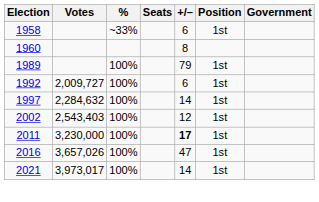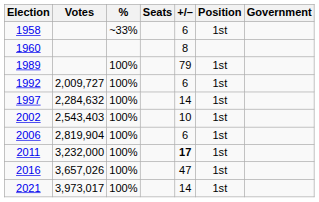 <table class=wikitable style=text-align:center>
 <tr>
 <th>Election</th>
 <th>Votes</th>
 <th>%</th>
 <th>Seats</th>
 <th>+/–</th>
 <th>Position</th>
 <th>Government</th>
 </tr>
 <tr>
 <td><a href='#'>1958</a></td>
 <td></td>
 <td>~33%</td>
 <td></td>
 <td> 6</td>
 <td> 1st</td>
 <td></td>
 </tr>
 <tr>
 <td><a href='#'>1960</a></td>
 <td></td>
 <td></td>
 <td></td>
 <td> 8</td>
 <td></td>
 <td></td>
 </tr>
 <tr>
 <td><a href='#'>1989</a></td>
 <td></td>
 <td>100%</td>
 <td></td>
 <td> 79</td>
 <td> 1st</td>
 <td></td>
 </tr>
 <tr>
 <td><a href='#'>1992</a></td>
 <td>2,009,727</td>
 <td>100%</td>
 <td></td>
 <td> 6</td>
 <td> 1st</td>
 <td></td>
 </tr>
 <tr>
 <td><a href='#'>1997</a></td>
 <td>2,284,632</td>
 <td>100%</td>
 <td></td>
 <td> 14</td>
 <td> 1st</td>
 <td></td>
 </tr>
 <tr>
 <td><a href='#'>2002</a></td>
 <td>2,543,403</td>
 <td>100%</td>
 <td></td>
-<td> 12</td>
+<td> 10</td>
+<td> 1st</td>
+<td></td>
+</tr>
+<tr>
+<td><a href='#'>2006</a></td>
+<td>2,819,904</td>
+<td>100%</td>
+<td></td>
+<td> 6</td>
 <td> 1st</td>
 <td></td>
 </tr>
 <tr>
 <td><a href='#'>2011</a></td>
-<td>3,230,000</td>
+<td>3,232,000</td>
 <td>100%</td>
 <td></td>
 <td><strong> 17</strong></td>
 <td> 1st</td>
 <td></td>
 </tr>
 <tr>
 <td><a href='#'>2016</a></td>
 <td>3,657,026</td>
 <td>100%</td>
 <td></td>
 <td> 47</td>
 <td> 1st</td>
 <td></td>
 </tr>
 <tr>
 <td><a href='#'>2021</a></td>
 <td>3,973,017</td>
 <td>100%</td>
 <td></td>
 <td> 14</td>
 <td> 1st</td>
 <td></td>
 </tr>
 </table>
